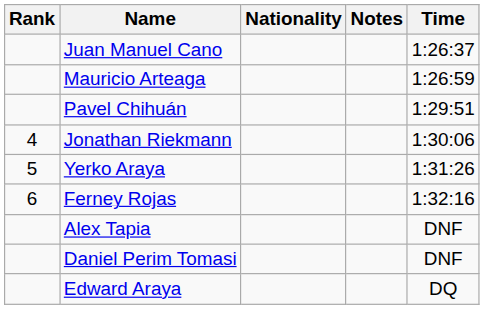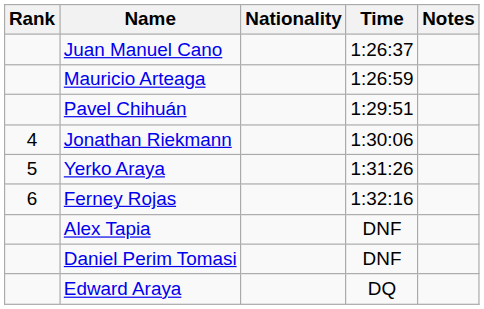 <table class="wikitable sortable" style="text-align:center">
 <tr>
 <th>Rank</th>
 <th>Name</th>
 <th>Nationality</th>
+<th>Time</th>
 <th>Notes</th>
-<th>Time</th>
 </tr>
 <tr>
 <td align=center></td>
 <td align=left><a href='#'>Juan Manuel Cano</a></td>
 <td align=left></td>
+<td>1:26:37</td>
 <td></td>
-<td>1:26:37</td>
 </tr>
 <tr>
 <td align=center></td>
 <td align=left><a href='#'>Mauricio Arteaga</a></td>
 <td align=left></td>
+<td>1:26:59</td>
 <td></td>
-<td>1:26:59</td>
 </tr>
 <tr>
 <td align=center></td>
 <td align=left><a href='#'>Pavel Chihuán</a></td>
 <td align=left></td>
+<td>1:29:51</td>
 <td></td>
-<td>1:29:51</td>
 </tr>
 <tr>
 <td align=center>4</td>
 <td align=left><a href='#'>Jonathan Riekmann</a></td>
 <td align=left></td>
+<td>1:30:06</td>
 <td></td>
-<td>1:30:06</td>
 </tr>
 <tr>
 <td align=center>5</td>
 <td align=left><a href='#'>Yerko Araya</a></td>
 <td align=left></td>
+<td>1:31:26</td>
 <td></td>
-<td>1:31:26</td>
 </tr>
 <tr>
 <td align=center>6</td>
 <td align=left><a href='#'>Ferney Rojas</a></td>
 <td align=left></td>
+<td>1:32:16</td>
 <td></td>
-<td>1:32:16</td>
 </tr>
 <tr>
 <td align=center></td>
 <td align=left><a href='#'>Alex Tapia</a></td>
 <td align=left></td>
+<td>DNF</td>
 <td></td>
-<td>DNF</td>
 </tr>
 <tr>
 <td align=center></td>
 <td align=left><a href='#'>Daniel Perim Tomasi</a></td>
 <td align=left></td>
+<td>DNF</td>
 <td></td>
-<td>DNF</td>
 </tr>
 <tr>
 <td align=center></td>
 <td align=left><a href='#'>Edward Araya</a></td>
 <td align=left></td>
+<td>DQ</td>
 <td></td>
-<td>DQ</td>
 </tr>
 </table>
